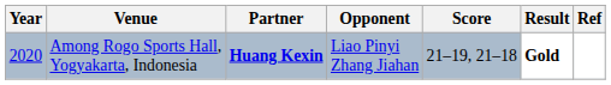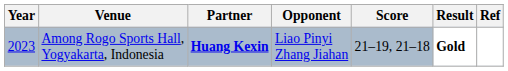 <table class="sortable wikitable" style="font-size: 90%;">
 <tr>
 <th>Year</th>
 <th>Venue</th>
 <th>Partner</th>
 <th>Opponent</th>
 <th>Score</th>
 <th>Result</th>
 <th>Ref</th>
 </tr>
 <tr style="background:#AABBCC">
-<td align="center"><a href='#'>2020</a></td>
+<td align="center"><a href='#'>2023</a></td>
 <td align="left"><a href='#'>Among Rogo Sports Hall</a>,<br><a href='#'>Yogyakarta</a>, Indonesia</td>
 <td align="left"><strong> <a href='#'>Huang Kexin</a></strong></td>
 <td align="left"> <a href='#'>Liao Pinyi</a><br> <a href='#'>Zhang Jiahan</a></td>
 <td align="left">21–19, 21–18</td>
 <td style="text-align:left; background:white"> <strong>Gold</strong></td>
 <td style="text-align:center; background:white"></td>
 </tr>
 </table>
